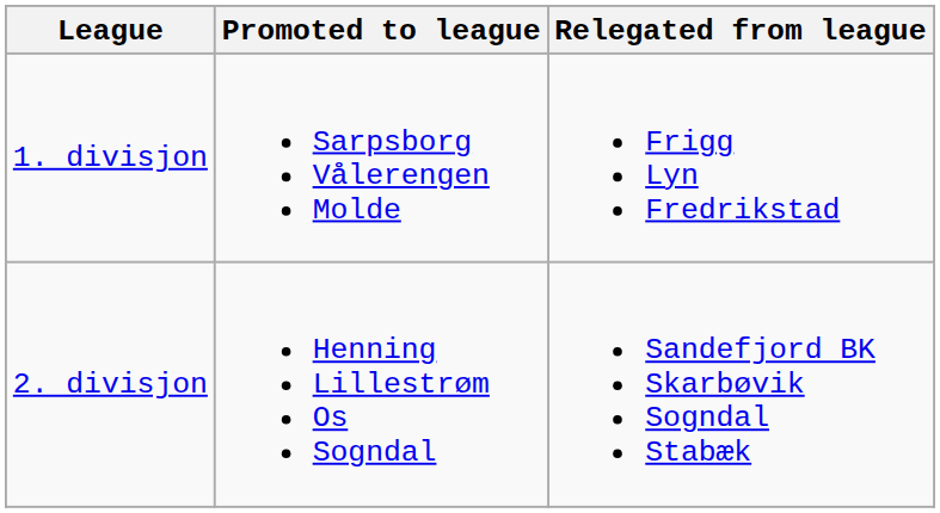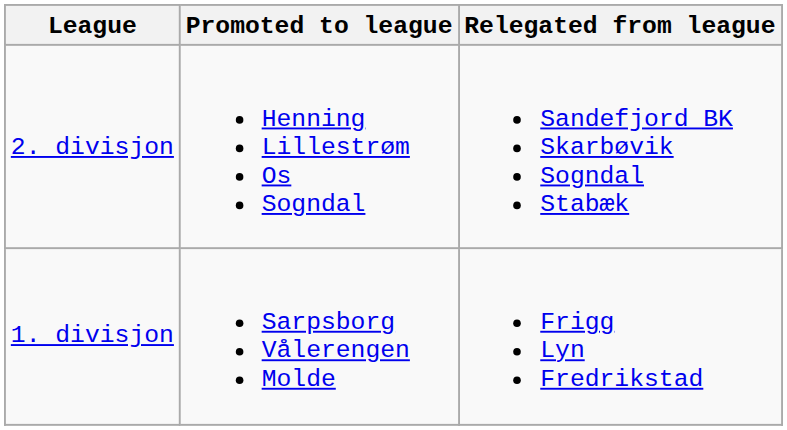 <table class="wikitable">
 <tr>
 <th>League</th>
 <th>Promoted to league</th>
 <th>Relegated from league</th>
 </tr>
 <tr>
+<td><a href='#'>2. divisjon</a></td>
+<td><br><ul><li><a href='#'>Henning</a></li><li><a href='#'>Lillestrøm</a></li><li><a href='#'>Os</a></li><li><a href='#'>Sogndal</a></li></ul></td>
+<td><br><ul><li><a href='#'>Sandefjord BK</a></li><li><a href='#'>Skarbøvik</a></li><li><a href='#'>Sogndal</a></li><li><a href='#'>Stabæk</a></li></ul></td>
+</tr>
+<tr>
 <td><a href='#'>1. divisjon</a></td>
 <td><br><ul><li><a href='#'>Sarpsborg</a></li><li><a href='#'>Vålerengen</a></li><li><a href='#'>Molde</a></li></ul></td>
 <td><br><ul><li><a href='#'>Frigg</a></li><li><a href='#'>Lyn</a></li><li><a href='#'>Fredrikstad</a></li></ul></td>
 </tr>
-<tr>
-<td><a href='#'>2. divisjon</a></td>
-<td><br><ul><li><a href='#'>Henning</a></li><li><a href='#'>Lillestrøm</a></li><li><a href='#'>Os</a></li><li><a href='#'>Sogndal</a></li></ul></td>
-<td><br><ul><li><a href='#'>Sandefjord BK</a></li><li><a href='#'>Skarbøvik</a></li><li><a href='#'>Sogndal</a></li><li><a href='#'>Stabæk</a></li></ul></td>
-</tr>
 </table>
